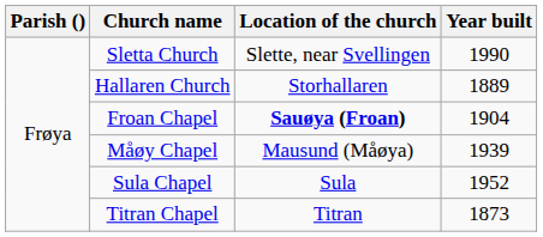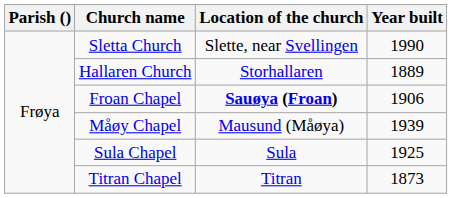 <table class="wikitable" style="text-align:center">
 <tr>
 <th>Parish ()</th>
 <th>Church name</th>
 <th>Location of the church</th>
 <th>Year built</th>
 </tr>
 <tr>
 <td rowspan="6">Frøya</td>
 <td><a href='#'>Sletta Church</a></td>
 <td>Slette, near <a href='#'>Svellingen</a></td>
 <td>1990</td>
 </tr>
 <tr>
 <td><a href='#'>Hallaren Church</a></td>
 <td><a href='#'>Storhallaren</a></td>
 <td>1889</td>
 </tr>
 <tr>
 <td><a href='#'>Froan Chapel</a></td>
 <td><strong><a href='#'>Sauøya</a> (<a href='#'>Froan</a>)</strong></td>
-<td>1904</td>
+<td>1906</td>
 </tr>
 <tr>
 <td><a href='#'>Måøy Chapel</a></td>
 <td><a href='#'>Mausund</a> (Måøya)</td>
 <td>1939</td>
 </tr>
 <tr>
 <td><a href='#'>Sula Chapel</a></td>
 <td><a href='#'>Sula</a></td>
-<td>1952</td>
+<td>1925</td>
 </tr>
 <tr>
 <td><a href='#'>Titran Chapel</a></td>
 <td><a href='#'>Titran</a></td>
 <td>1873</td>
 </tr>
 </table>
